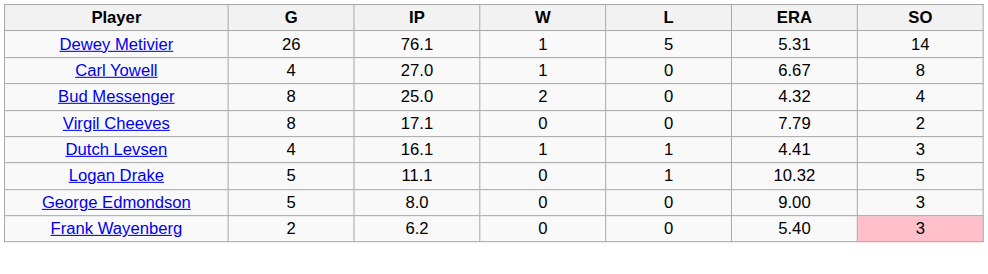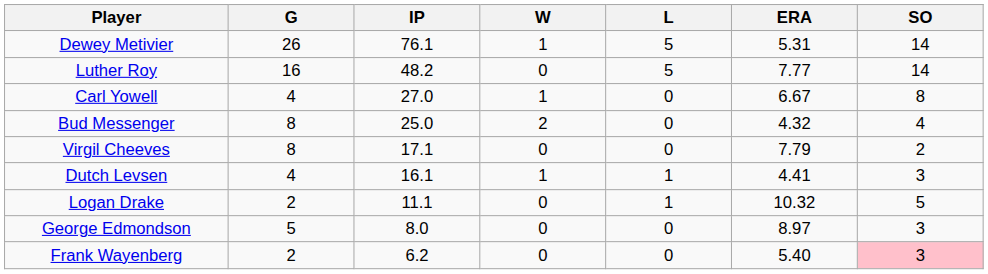 <table class="wikitable sortable">
 <tr>
 <th bgcolor="#DDDDFF" width="16%">Player</th>
 <th bgcolor="#DDDDFF" width="9%">G</th>
 <th bgcolor="#DDDDFF" width="9%">IP</th>
 <th bgcolor="#DDDDFF" width="9%">W</th>
 <th bgcolor="#DDDDFF" width="9%">L</th>
 <th bgcolor="#DDDDFF" width="9%">ERA</th>
 <th bgcolor="#DDDDFF" width="9%">SO</th>
 </tr>
 <tr align="center">
 <td><a href='#'>Dewey Metivier</a></td>
 <td>26</td>
 <td>76.1</td>
 <td>1</td>
 <td>5</td>
 <td>5.31</td>
+<td>14</td>
+</tr>
+<tr align=center>
+<td><a href='#'>Luther Roy</a></td>
+<td>16</td>
+<td>48.2</td>
+<td>0</td>
+<td>5</td>
+<td>7.77</td>
 <td>14</td>
 </tr>
 <tr align=center>
 <td><a href='#'>Carl Yowell</a></td>
 <td>4</td>
 <td>27.0</td>
 <td>1</td>
 <td>0</td>
 <td>6.67</td>
 <td>8</td>
 </tr>
 <tr align=center>
 <td><a href='#'>Bud Messenger</a></td>
 <td>8</td>
 <td>25.0</td>
 <td>2</td>
 <td>0</td>
 <td>4.32</td>
 <td>4</td>
 </tr>
 <tr align=center>
 <td><a href='#'>Virgil Cheeves</a></td>
 <td>8</td>
 <td>17.1</td>
 <td>0</td>
 <td>0</td>
 <td>7.79</td>
 <td>2</td>
 </tr>
 <tr align=center>
 <td><a href='#'>Dutch Levsen</a></td>
 <td>4</td>
 <td>16.1</td>
 <td>1</td>
 <td>1</td>
 <td>4.41</td>
 <td>3</td>
 </tr>
 <tr align=center>
 <td><a href='#'>Logan Drake</a></td>
-<td>5</td>
+<td>2</td>
 <td>11.1</td>
 <td>0</td>
 <td>1</td>
 <td>10.32</td>
 <td>5</td>
 </tr>
 <tr align=center>
 <td><a href='#'>George Edmondson</a></td>
 <td>5</td>
 <td>8.0</td>
 <td>0</td>
 <td>0</td>
-<td>9.00</td>
+<td>8.97</td>
 <td>3</td>
 </tr>
 <tr align=center>
 <td><a href='#'>Frank Wayenberg</a></td>
 <td>2</td>
 <td>6.2</td>
 <td>0</td>
 <td>0</td>
 <td>5.40</td>
 <td style="background: pink;">3</td>
 </tr>
 </table>
